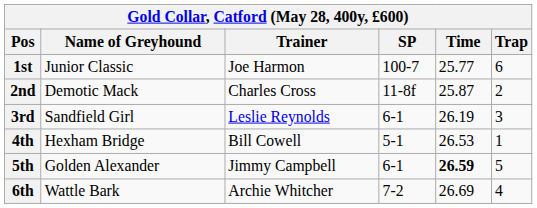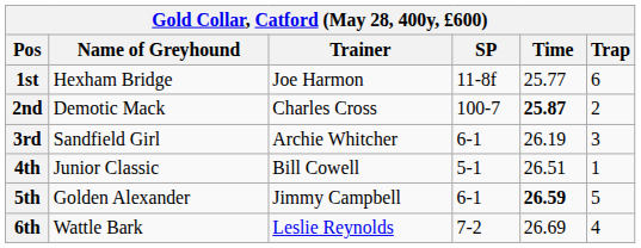 <table class="wikitable">
 <tr>
 <th colspan="6"><a href='#'>Gold Collar</a>, <a href='#'>Catford</a> (May 28, 400y, £600)</th>
 </tr>
 <tr>
 <th width=30>Pos</th>
 <th width=180>Name of Greyhound</th>
 <th width=150>Trainer</th>
 <th width=50>SP</th>
 <th width=50>Time</th>
 <th width=30>Trap</th>
 </tr>
 <tr>
 <th>1st</th>
-<td>Junior Classic</td>
+<td>Hexham Bridge</td>
 <td>Joe Harmon</td>
-<td>100-7</td>
+<td>11-8f</td>
 <td>25.77</td>
 <td>6</td>
 </tr>
 <tr>
 <th>2nd</th>
 <td>Demotic Mack</td>
 <td>Charles Cross</td>
-<td>11-8f</td>
-<td>25.87</td>
+<td>100-7</td>
+<td><strong>25.87</strong></td>
 <td>2</td>
 </tr>
 <tr>
 <th>3rd</th>
 <td>Sandfield Girl</td>
-<td><a href='#'>Leslie Reynolds</a></td>
+<td>Archie Whitcher</td>
 <td>6-1</td>
 <td>26.19</td>
 <td>3</td>
 </tr>
 <tr>
 <th>4th</th>
-<td>Hexham Bridge</td>
+<td>Junior Classic</td>
 <td>Bill Cowell</td>
 <td>5-1</td>
-<td>26.53</td>
+<td>26.51</td>
 <td>1</td>
 </tr>
 <tr>
 <th>5th</th>
 <td>Golden Alexander</td>
 <td>Jimmy Campbell</td>
 <td>6-1</td>
 <td><strong>26.59</strong></td>
 <td>5</td>
 </tr>
 <tr>
 <th>6th</th>
 <td>Wattle Bark</td>
-<td>Archie Whitcher</td>
+<td><a href='#'>Leslie Reynolds</a></td>
 <td>7-2</td>
 <td>26.69</td>
 <td>4</td>
 </tr>
 </table>
